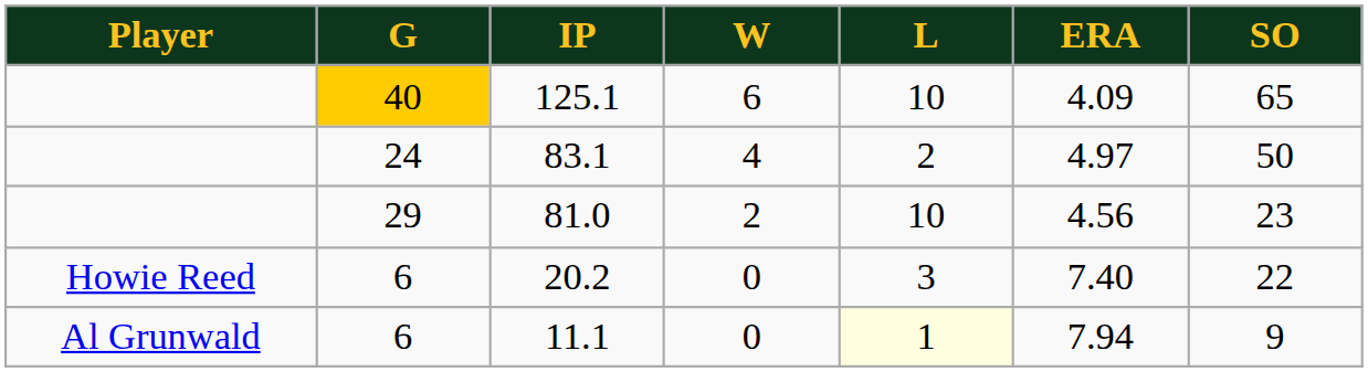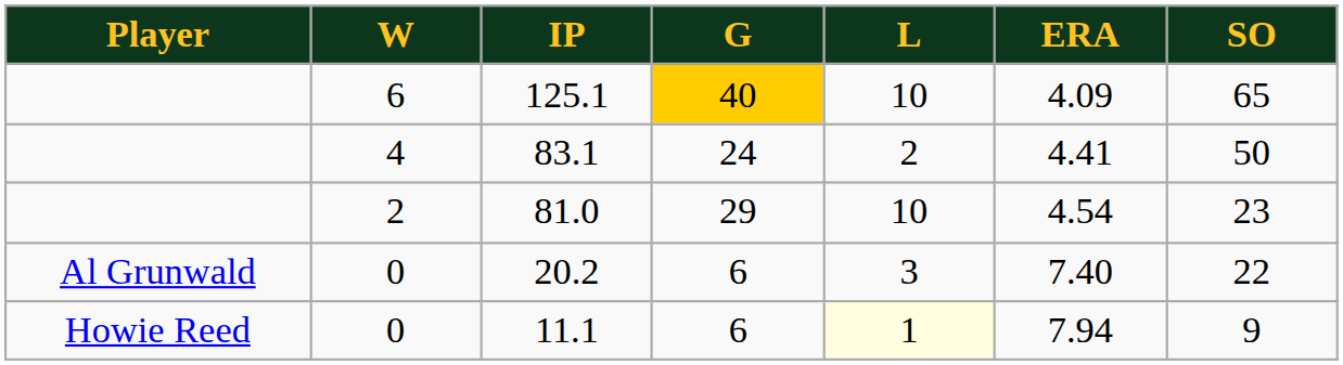 <table class="wikitable sortable">
 <tr>
 <th style="background:#0C371D;color:#ffc322;" width="16%">Player</th>
+<th style="background:#0C371D;color:#ffc322;" width="9%">W</th>
+<th style="background:#0C371D;color:#ffc322;" width="9%">IP</th>
 <th style="background:#0C371D;color:#ffc322;" width="9%">G</th>
-<th style="background:#0C371D;color:#ffc322;" width="9%">IP</th>
-<th style="background:#0C371D;color:#ffc322;" width="9%">W</th>
 <th style="background:#0C371D;color:#ffc322;" width="9%">L</th>
 <th style="background:#0C371D;color:#ffc322;" width="9%">ERA</th>
 <th style="background:#0C371D;color:#ffc322;" width="9%">SO</th>
 </tr>
 <tr align="center">
 <td></td>
+<td>6</td>
+<td>125.1</td>
 <td bgcolor="#FFCC00">40</td>
-<td>125.1</td>
-<td>6</td>
 <td>10</td>
 <td>4.09</td>
 <td>65</td>
 </tr>
 <tr align="center">
 <td></td>
+<td>4</td>
+<td>83.1</td>
 <td>24</td>
-<td>83.1</td>
-<td>4</td>
 <td>2</td>
-<td>4.97</td>
+<td>4.41</td>
 <td>50</td>
 </tr>
 <tr align="center">
 <td></td>
+<td>2</td>
+<td>81.0</td>
 <td>29</td>
-<td>81.0</td>
-<td>2</td>
 <td>10</td>
-<td>4.56</td>
+<td>4.54</td>
 <td>23</td>
 </tr>
 <tr align="center">
-<td><a href='#'>Howie Reed</a></td>
+<td><a href='#'>Al Grunwald</a></td>
+<td>0</td>
+<td>20.2</td>
 <td>6</td>
-<td>20.2</td>
-<td>0</td>
 <td>3</td>
 <td>7.40</td>
 <td>22</td>
 </tr>
 <tr align=center>
-<td><a href='#'>Al Grunwald</a></td>
+<td><a href='#'>Howie Reed</a></td>
+<td>0</td>
+<td>11.1</td>
 <td>6</td>
-<td>11.1</td>
-<td>0</td>
 <td style="background: lightyellow;">1</td>
 <td>7.94</td>
 <td>9</td>
 </tr>
 </table>
